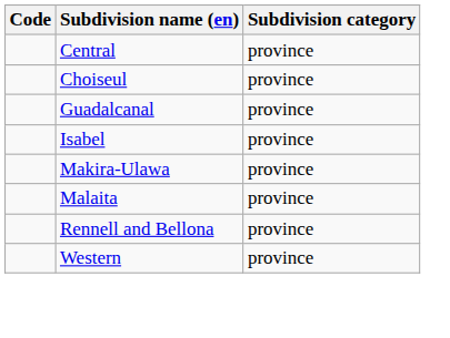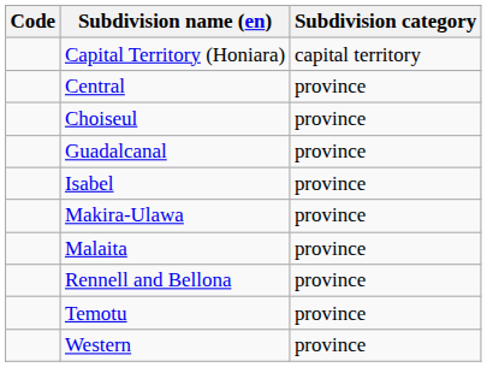 <table class="wikitable sortable">
 <tr>
 <th>Code</th>
 <th>Subdivision name (<a href='#'>en</a>)</th>
 <th>Subdivision category</th>
+</tr>
+<tr>
+<td></td>
+<td><a href='#'>Capital Territory</a> (Honiara)</td>
+<td>capital territory</td>
 </tr>
 <tr>
 <td></td>
 <td><a href='#'>Central</a></td>
 <td>province</td>
 </tr>
 <tr>
 <td></td>
 <td><a href='#'>Choiseul</a></td>
 <td>province</td>
 </tr>
 <tr>
 <td></td>
 <td><a href='#'>Guadalcanal</a></td>
 <td>province</td>
 </tr>
 <tr>
 <td></td>
 <td><a href='#'>Isabel</a></td>
 <td>province</td>
 </tr>
 <tr>
 <td></td>
 <td><a href='#'>Makira-Ulawa</a></td>
 <td>province</td>
 </tr>
 <tr>
 <td></td>
 <td><a href='#'>Malaita</a></td>
 <td>province</td>
 </tr>
 <tr>
 <td></td>
 <td><a href='#'>Rennell and Bellona</a></td>
 <td>province</td>
 </tr>
 <tr>
 <td></td>
+<td><a href='#'>Temotu</a></td>
+<td>province</td>
+</tr>
+<tr>
+<td></td>
 <td><a href='#'>Western</a></td>
 <td>province</td>
 </tr>
 </table>
